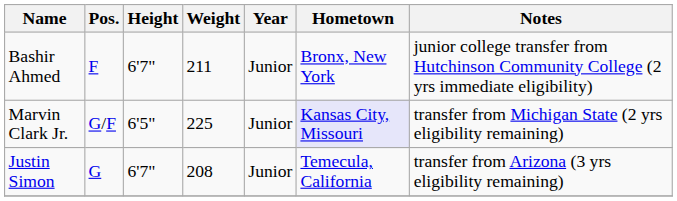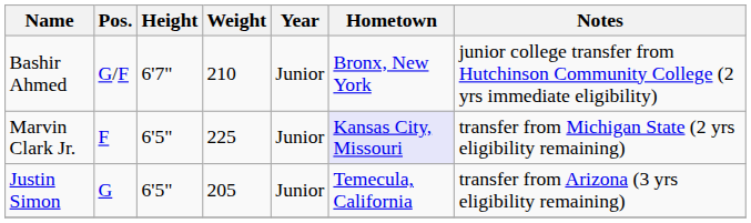 <table class="wikitable sortable" border="1">
 <tr>
 <th>Name</th>
 <th>Pos.</th>
 <th>Height</th>
 <th>Weight</th>
 <th>Year</th>
 <th>Hometown</th>
 <th class="unsortable">Notes</th>
 </tr>
 <tr>
 <td sortname>Bashir Ahmed</td>
-<td><a href='#'>F</a></td>
+<td><a href='#'>G</a>/<a href='#'>F</a></td>
 <td>6'7"</td>
-<td>211</td>
+<td>210</td>
 <td>Junior</td>
 <td><a href='#'>Bronx, New York</a></td>
 <td>junior college transfer from <a href='#'>Hutchinson Community College</a> (2 yrs immediate eligibility)</td>
 </tr>
 <tr>
 <td sortname>Marvin Clark Jr.</td>
-<td><a href='#'>G</a>/<a href='#'>F</a></td>
+<td><a href='#'>F</a></td>
 <td>6'5"</td>
 <td>225</td>
 <td>Junior</td>
 <td style="background: lavender;"><a href='#'>Kansas City, Missouri</a></td>
 <td>transfer from <a href='#'>Michigan State</a> (2 yrs eligibility remaining)</td>
 </tr>
 <tr>
 <td sortname><a href='#'>Justin Simon</a></td>
 <td><a href='#'>G</a></td>
-<td>6'7"</td>
-<td>208</td>
+<td>6'5"</td>
+<td>205</td>
 <td>Junior</td>
 <td><a href='#'>Temecula, California</a></td>
 <td>transfer from <a href='#'>Arizona</a> (3 yrs eligibility remaining)</td>
 </tr>
 <tr>
 </tr>
 </table>
